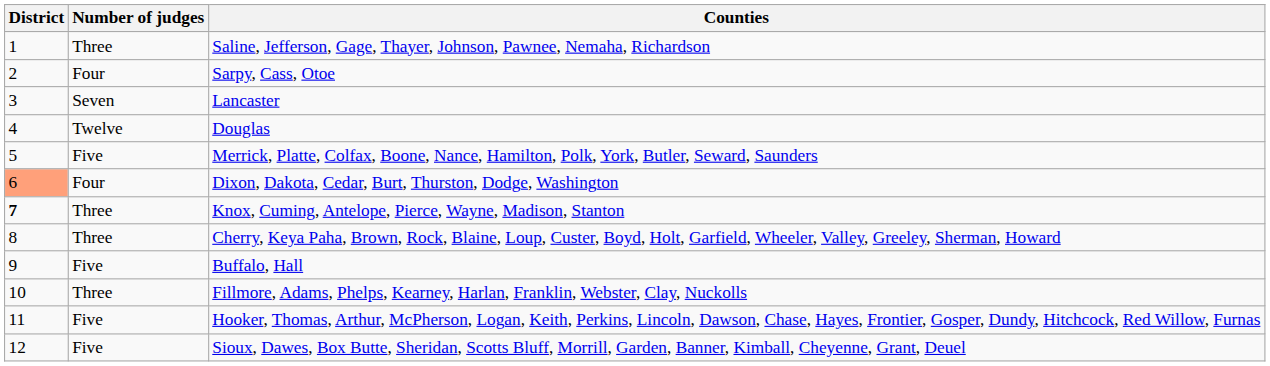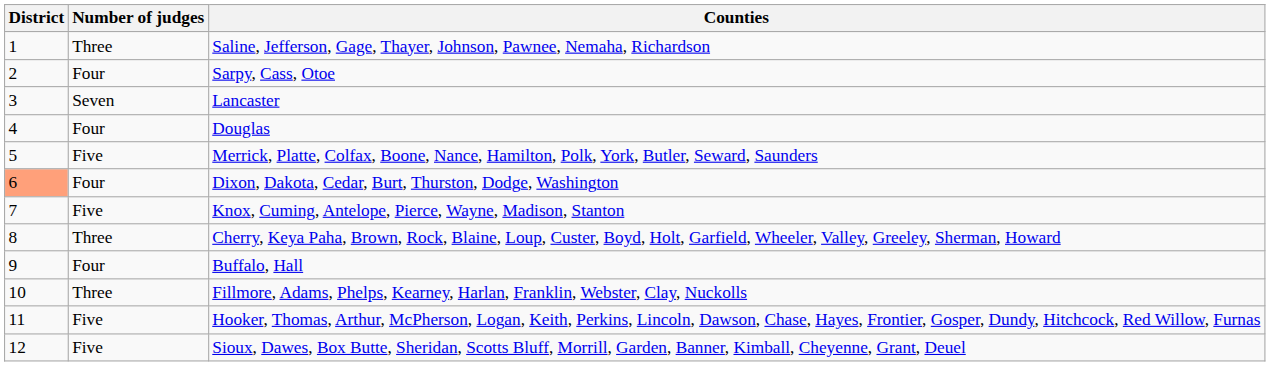 <table class="sortable wikitable">
 <tr>
 <th>District</th>
 <th>Number of judges</th>
 <th>Counties</th>
 </tr>
 <tr>
 <td>1</td>
 <td>Three</td>
 <td><a href='#'>Saline</a>, <a href='#'>Jefferson</a>, <a href='#'>Gage</a>, <a href='#'>Thayer</a>, <a href='#'>Johnson</a>, <a href='#'>Pawnee</a>, <a href='#'>Nemaha</a>, <a href='#'>Richardson</a></td>
 </tr>
 <tr>
 <td>2</td>
 <td>Four</td>
 <td><a href='#'>Sarpy</a>, <a href='#'>Cass</a>, <a href='#'>Otoe</a></td>
 </tr>
 <tr>
 <td>3</td>
 <td>Seven</td>
 <td><a href='#'>Lancaster</a></td>
 </tr>
 <tr>
 <td>4</td>
-<td>Twelve</td>
+<td>Four</td>
 <td><a href='#'>Douglas</a></td>
 </tr>
 <tr>
 <td>5</td>
 <td>Five</td>
 <td><a href='#'>Merrick</a>, <a href='#'>Platte</a>, <a href='#'>Colfax</a>, <a href='#'>Boone</a>, <a href='#'>Nance</a>, <a href='#'>Hamilton</a>, <a href='#'>Polk</a>, <a href='#'>York</a>, <a href='#'>Butler</a>, <a href='#'>Seward</a>, <a href='#'>Saunders</a></td>
 </tr>
 <tr>
 <td style="background: lightsalmon;">6</td>
 <td>Four</td>
 <td><a href='#'>Dixon</a>, <a href='#'>Dakota</a>, <a href='#'>Cedar</a>, <a href='#'>Burt</a>, <a href='#'>Thurston</a>, <a href='#'>Dodge</a>, <a href='#'>Washington</a></td>
 </tr>
 <tr>
-<td><strong>7</strong></td>
-<td>Three</td>
+<td>7</td>
+<td>Five</td>
 <td><a href='#'>Knox</a>, <a href='#'>Cuming</a>, <a href='#'>Antelope</a>, <a href='#'>Pierce</a>, <a href='#'>Wayne</a>, <a href='#'>Madison</a>, <a href='#'>Stanton</a></td>
 </tr>
 <tr>
 <td>8</td>
 <td>Three</td>
 <td><a href='#'>Cherry</a>, <a href='#'>Keya Paha</a>, <a href='#'>Brown</a>, <a href='#'>Rock</a>, <a href='#'>Blaine</a>, <a href='#'>Loup</a>, <a href='#'>Custer</a>, <a href='#'>Boyd</a>, <a href='#'>Holt</a>, <a href='#'>Garfield</a>, <a href='#'>Wheeler</a>, <a href='#'>Valley</a>, <a href='#'>Greeley</a>, <a href='#'>Sherman</a>, <a href='#'>Howard</a></td>
 </tr>
 <tr>
 <td>9</td>
-<td>Five</td>
+<td>Four</td>
 <td><a href='#'>Buffalo</a>, <a href='#'>Hall</a></td>
 </tr>
 <tr>
 <td>10</td>
 <td>Three</td>
 <td><a href='#'>Fillmore</a>, <a href='#'>Adams</a>, <a href='#'>Phelps</a>, <a href='#'>Kearney</a>, <a href='#'>Harlan</a>, <a href='#'>Franklin</a>, <a href='#'>Webster</a>, <a href='#'>Clay</a>, <a href='#'>Nuckolls</a></td>
 </tr>
 <tr>
 <td>11</td>
 <td>Five</td>
 <td><a href='#'>Hooker</a>, <a href='#'>Thomas</a>, <a href='#'>Arthur</a>, <a href='#'>McPherson</a>, <a href='#'>Logan</a>, <a href='#'>Keith</a>, <a href='#'>Perkins</a>, <a href='#'>Lincoln</a>, <a href='#'>Dawson</a>, <a href='#'>Chase</a>, <a href='#'>Hayes</a>, <a href='#'>Frontier</a>, <a href='#'>Gosper</a>, <a href='#'>Dundy</a>, <a href='#'>Hitchcock</a>, <a href='#'>Red Willow</a>, <a href='#'>Furnas</a></td>
 </tr>
 <tr>
 <td>12</td>
 <td>Five</td>
 <td><a href='#'>Sioux</a>, <a href='#'>Dawes</a>, <a href='#'>Box Butte</a>, <a href='#'>Sheridan</a>, <a href='#'>Scotts Bluff</a>, <a href='#'>Morrill</a>, <a href='#'>Garden</a>, <a href='#'>Banner</a>, <a href='#'>Kimball</a>, <a href='#'>Cheyenne</a>, <a href='#'>Grant</a>, <a href='#'>Deuel</a></td>
 </tr>
 </table>
